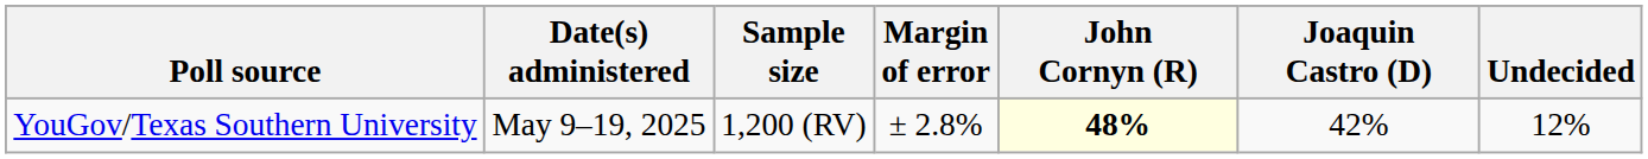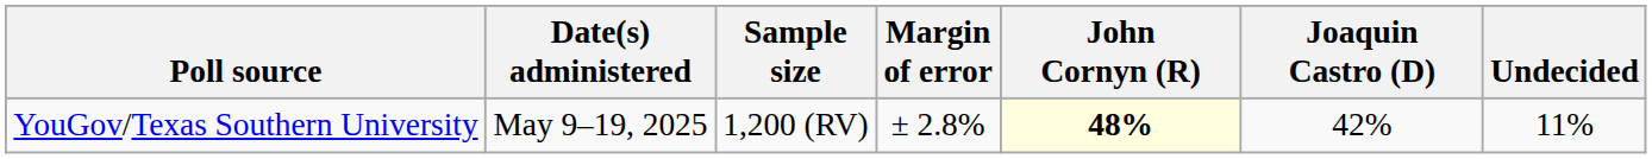 <table class="wikitable" style="font-size:90%;text-align:center;">
 <tr valign=bottom>
 <th>Poll source</th>
 <th>Date(s)<br>administered</th>
 <th>Sample<br>size</th>
 <th>Margin<br>of error</th>
 <th style="width:100px;">John<br>Cornyn (R)</th>
 <th style="width:100px;">Joaquin<br>Castro (D)</th>
 <th>Undecided</th>
 </tr>
 <tr>
 <td style="text-align:left;"><a href='#'>YouGov</a>/<a href='#'>Texas Southern University</a></td>
 <td>May 9–19, 2025</td>
 <td>1,200 (RV)</td>
 <td>± 2.8%</td>
 <td style="background: lightyellow;"><strong>48%</strong></td>
 <td>42%</td>
-<td>12%</td>
+<td>11%</td>
 </tr>
 </table>
